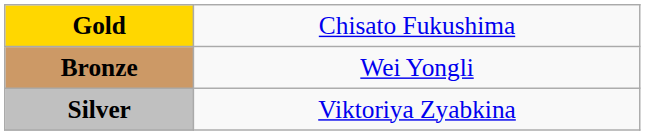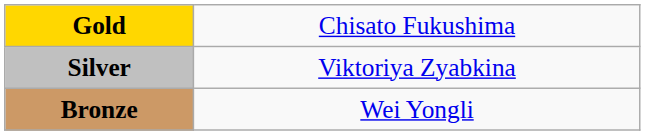 <table class="wikitable" style=" text-align:center; font-size:110%;" width="35%">
 <tr>
 <td bgcolor="gold"><strong>Gold</strong></td>
 <td><a href='#'>Chisato Fukushima</a><br></td>
 </tr>
 <tr>
+<td bgcolor="silver"><strong>Silver</strong></td>
+<td><a href='#'>Viktoriya Zyabkina</a><br></td>
+</tr>
+<tr>
 <td bgcolor="CC9966"><strong>Bronze</strong></td>
 <td><a href='#'>Wei Yongli</a><br></td>
 </tr>
-<tr>
-<td bgcolor="silver"><strong>Silver</strong></td>
-<td><a href='#'>Viktoriya Zyabkina</a><br></td>
-</tr>
 </table>
